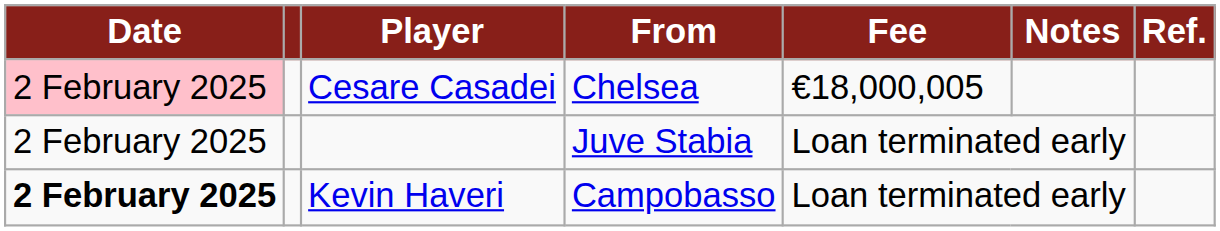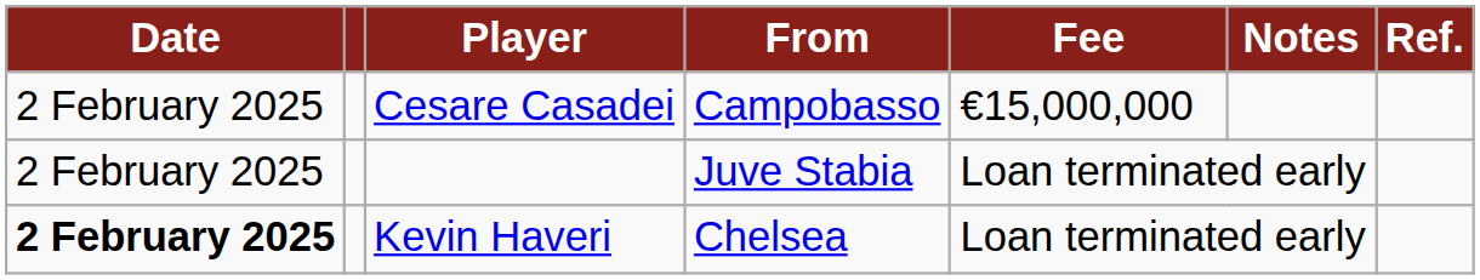 <table class="wikitable plainrowheaders">
 <tr>
 <th style="background:#881F19; color:white; text-align:center;"><strong>Date</strong></th>
 <th style="background:#881F19; color:white; text-align:center;"><strong></strong></th>
 <th style="background:#881F19; color:white; text-align:center;"><strong>Player</strong></th>
 <th style="background:#881F19; color:white; text-align:center;"><strong>From</strong></th>
 <th style="background:#881F19; color:white; text-align:center;"><strong>Fee</strong></th>
 <th style="background:#881F19; color:white; text-align:center;"><strong>Notes</strong></th>
 <th style="background:#881F19; color:white; text-align:center;"><strong>Ref.</strong></th>
 </tr>
 <tr>
-<td style="background: pink;">2 February 2025</td>
+<td>2 February 2025</td>
 <td></td>
 <td> <a href='#'>Cesare Casadei</a></td>
-<td> <a href='#'>Chelsea</a></td>
-<td>€18,000,005</td>
+<td> <a href='#'>Campobasso</a></td>
+<td>€15,000,000</td>
 <td></td>
 <td></td>
 </tr>
 <tr>
 <td>2 February 2025</td>
 <td></td>
 <td> </td>
 <td> <a href='#'>Juve Stabia</a></td>
 <td colspan="2">Loan terminated early</td>
 <td></td>
 </tr>
 <tr>
 <td><strong>2 February 2025</strong></td>
 <td></td>
 <td> <a href='#'>Kevin Haveri</a></td>
-<td> <a href='#'>Campobasso</a></td>
+<td> <a href='#'>Chelsea</a></td>
 <td colspan="2">Loan terminated early</td>
 <td></td>
 </tr>
 </table>
